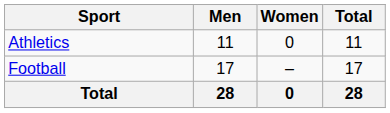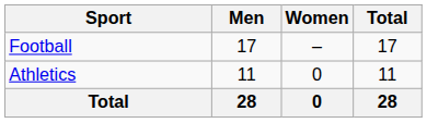 <table class="wikitable sortable" style="text-align:center;">
 <tr>
 <th width=180>Sport</th>
 <th width=55>Men</th>
 <th width=55>Women</th>
 <th width=55>Total</th>
 </tr>
 <tr>
+<td align=left><a href='#'>Football</a></td>
+<td>17</td>
+<td>–</td>
+<td>17</td>
+</tr>
+<tr>
 <td align=left><a href='#'>Athletics</a></td>
 <td>11</td>
 <td>0</td>
 <td>11</td>
-</tr>
-<tr>
-<td align=left><a href='#'>Football</a></td>
-<td>17</td>
-<td>–</td>
-<td>17</td>
 </tr>
 <tr>
 <th>Total</th>
 <th>28</th>
 <th>0</th>
 <th>28</th>
 </tr>
 </table>
